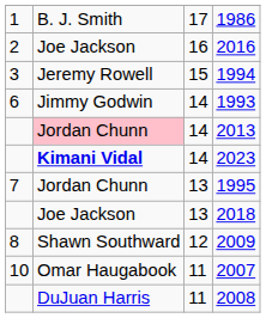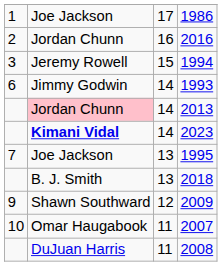 <table class="wikitable">
 <tr>
 </tr>
 <tr>
 <td>1</td>
-<td>B. J. Smith</td>
+<td>Joe Jackson</td>
 <td>17</td>
 <td><a href='#'>1986</a></td>
 </tr>
 <tr>
 <td>2</td>
-<td>Joe Jackson</td>
+<td>Jordan Chunn</td>
 <td>16</td>
 <td><a href='#'>2016</a></td>
 </tr>
 <tr>
 <td>3</td>
 <td>Jeremy Rowell</td>
 <td>15</td>
 <td><a href='#'>1994</a></td>
 </tr>
 <tr>
 <td>6</td>
 <td>Jimmy Godwin</td>
 <td>14</td>
 <td><a href='#'>1993</a></td>
 </tr>
 <tr>
 <td></td>
 <td style="background: pink;">Jordan Chunn</td>
 <td>14</td>
 <td><a href='#'>2013</a></td>
 </tr>
 <tr>
 <td></td>
 <td><strong><a href='#'>Kimani Vidal</a></strong></td>
 <td>14</td>
 <td><a href='#'>2023</a></td>
 </tr>
 <tr>
 <td>7</td>
-<td>Jordan Chunn</td>
+<td>Joe Jackson</td>
 <td>13</td>
 <td><a href='#'>1995</a></td>
 </tr>
 <tr>
 <td></td>
-<td>Joe Jackson</td>
+<td>B. J. Smith</td>
 <td>13</td>
 <td><a href='#'>2018</a></td>
 </tr>
 <tr>
-<td>8</td>
+<td>9</td>
 <td>Shawn Southward</td>
 <td>12</td>
 <td><a href='#'>2009</a></td>
 </tr>
 <tr>
 <td>10</td>
 <td>Omar Haugabook</td>
 <td>11</td>
 <td><a href='#'>2007</a></td>
 </tr>
 <tr>
 <td></td>
 <td><a href='#'>DuJuan Harris</a></td>
 <td>11</td>
 <td><a href='#'>2008</a></td>
 </tr>
 </table>
